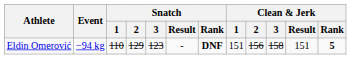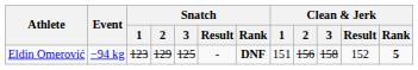 <table class="wikitable" style="font-size:90%">
 <tr>
 <th rowspan="2">Athlete</th>
 <th rowspan="2">Event</th>
 <th colspan="5">Snatch</th>
 <th colspan="5">Clean & Jerk</th>
 </tr>
 <tr>
 <th>1</th>
 <th>2</th>
 <th>3</th>
 <th>Result</th>
 <th>Rank</th>
 <th>1</th>
 <th>2</th>
 <th>3</th>
 <th>Result</th>
 <th>Rank</th>
 </tr>
 <tr align=center>
 <td align=left><a href='#'>Eldin Omerović</a></td>
 <td align=left><a href='#'>−94 kg</a></td>
-<td><s>110</s></td>
+<td><s>123</s></td>
 <td><s>129</s></td>
-<td><s>123</s></td>
+<td><s>125</s></td>
 <td>-</td>
 <td><strong>DNF</strong></td>
 <td>151</td>
 <td><s>156</s></td>
 <td><s>158</s></td>
-<td>151</td>
+<td>152</td>
 <td><strong>5</strong></td>
 </tr>
 </table>
